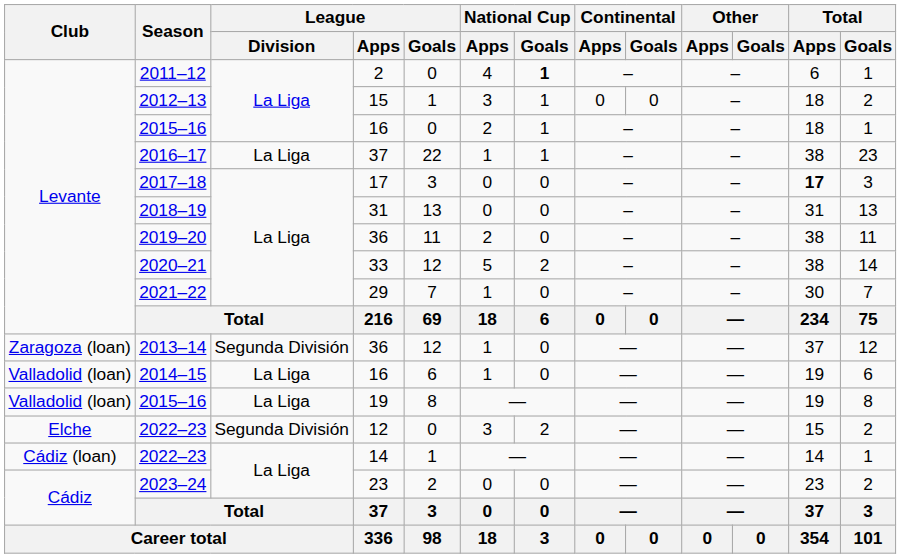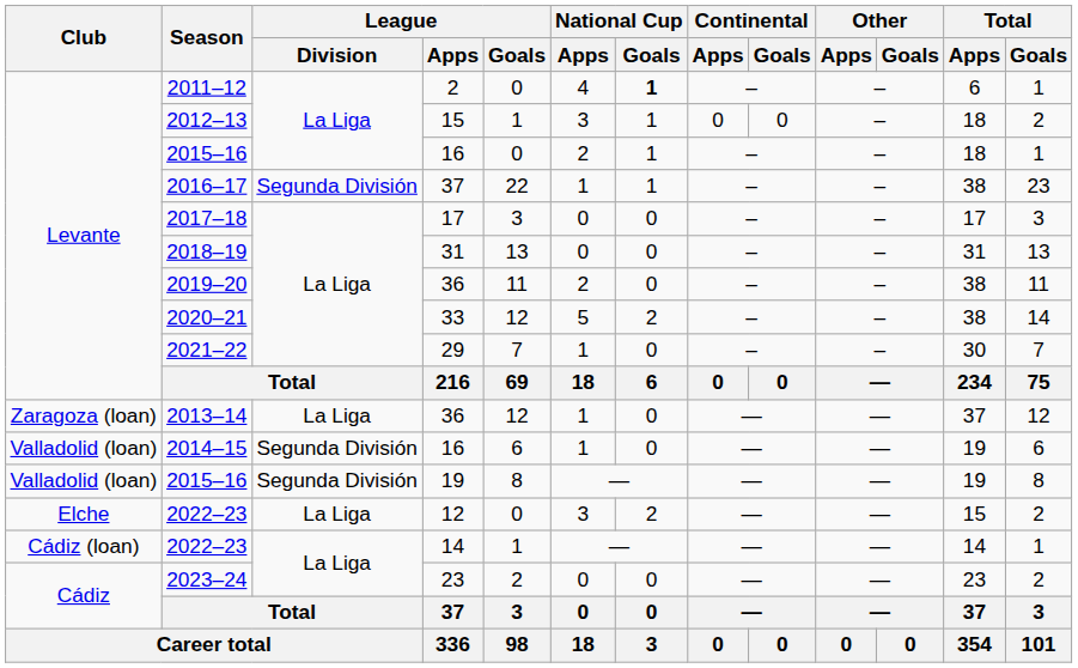 <table class="wikitable" style="text-align: center">
 <tr>
 <th rowspan="2">Club</th>
 <th rowspan="2">Season</th>
 <th colspan="3">League</th>
 <th colspan="2">National Cup</th>
 <th colspan="2">Continental</th>
 <th colspan="2">Other</th>
 <th colspan="2">Total</th>
 </tr>
 <tr>
 <th>Division</th>
 <th>Apps</th>
 <th>Goals</th>
 <th>Apps</th>
 <th>Goals</th>
 <th>Apps</th>
 <th>Goals</th>
 <th>Apps</th>
 <th>Goals</th>
 <th>Apps</th>
 <th>Goals</th>
 </tr>
 <tr>
 <td rowspan="10"><a href='#'>Levante</a></td>
 <td><a href='#'>2011–12</a></td>
 <td rowspan="3"><a href='#'>La Liga</a></td>
 <td>2</td>
 <td>0</td>
 <td>4</td>
 <td><strong>1</strong></td>
 <td colspan="2">–</td>
 <td colspan="2">–</td>
 <td>6</td>
 <td>1</td>
 </tr>
 <tr>
 <td><a href='#'>2012–13</a></td>
 <td>15</td>
 <td>1</td>
 <td>3</td>
 <td>1</td>
 <td>0</td>
 <td>0</td>
 <td colspan="2">–</td>
 <td>18</td>
 <td>2</td>
 </tr>
 <tr>
 <td><a href='#'>2015–16</a></td>
 <td>16</td>
 <td>0</td>
 <td>2</td>
 <td>1</td>
 <td colspan="2">–</td>
 <td colspan="2">–</td>
 <td>18</td>
 <td>1</td>
 </tr>
 <tr>
 <td><a href='#'>2016–17</a></td>
-<td>La Liga</td>
+<td><a href='#'>Segunda División</a></td>
 <td>37</td>
 <td>22</td>
 <td>1</td>
 <td>1</td>
 <td colspan="2">–</td>
 <td colspan="2">–</td>
 <td>38</td>
 <td>23</td>
 </tr>
 <tr>
 <td><a href='#'>2017–18</a></td>
 <td rowspan="5">La Liga</td>
 <td>17</td>
 <td>3</td>
 <td>0</td>
 <td>0</td>
 <td colspan="2">–</td>
 <td colspan="2">–</td>
-<td><strong>17</strong></td>
+<td>17</td>
 <td>3</td>
 </tr>
 <tr>
 <td><a href='#'>2018–19</a></td>
 <td>31</td>
 <td>13</td>
 <td>0</td>
 <td>0</td>
 <td colspan="2">–</td>
 <td colspan="2">–</td>
 <td>31</td>
 <td>13</td>
 </tr>
 <tr>
 <td><a href='#'>2019–20</a></td>
 <td>36</td>
 <td>11</td>
 <td>2</td>
 <td>0</td>
 <td colspan="2">–</td>
 <td colspan="2">–</td>
 <td>38</td>
 <td>11</td>
 </tr>
 <tr>
 <td><a href='#'>2020–21</a></td>
 <td>33</td>
 <td>12</td>
 <td>5</td>
 <td>2</td>
 <td colspan="2">–</td>
 <td colspan="2">–</td>
 <td>38</td>
 <td>14</td>
 </tr>
 <tr>
 <td><a href='#'>2021–22</a></td>
 <td>29</td>
 <td>7</td>
 <td>1</td>
 <td>0</td>
 <td colspan="2">–</td>
 <td colspan="2">–</td>
 <td>30</td>
 <td>7</td>
 </tr>
 <tr>
 <th colspan="2">Total</th>
 <th>216</th>
 <th>69</th>
 <th>18</th>
 <th>6</th>
 <th>0</th>
 <th>0</th>
 <th colspan="2">—</th>
 <th>234</th>
 <th>75</th>
 </tr>
 <tr>
 <td><a href='#'>Zaragoza</a> (loan)</td>
 <td><a href='#'>2013–14</a></td>
-<td>Segunda División</td>
+<td>La Liga</td>
 <td>36</td>
 <td>12</td>
 <td>1</td>
 <td>0</td>
 <td colspan="2">—</td>
 <td colspan="2">—</td>
 <td>37</td>
 <td>12</td>
 </tr>
 <tr>
 <td><a href='#'>Valladolid</a> (loan)</td>
 <td><a href='#'>2014–15</a></td>
-<td>La Liga</td>
+<td>Segunda División</td>
 <td>16</td>
 <td>6</td>
 <td>1</td>
 <td>0</td>
 <td colspan="2">—</td>
 <td colspan="2">—</td>
 <td>19</td>
 <td>6</td>
 </tr>
 <tr>
 <td><a href='#'>Valladolid</a> (loan)</td>
 <td><a href='#'>2015–16</a></td>
-<td>La Liga</td>
+<td>Segunda División</td>
 <td>19</td>
 <td>8</td>
 <td colspan="2">—</td>
 <td colspan="2">—</td>
 <td colspan="2">—</td>
 <td>19</td>
 <td>8</td>
 </tr>
 <tr>
 <td><a href='#'>Elche</a></td>
 <td><a href='#'>2022–23</a></td>
-<td>Segunda División</td>
+<td>La Liga</td>
 <td>12</td>
 <td>0</td>
 <td>3</td>
 <td>2</td>
 <td colspan="2">—</td>
 <td colspan="2">—</td>
 <td>15</td>
 <td>2</td>
 </tr>
 <tr>
 <td><a href='#'>Cádiz</a> (loan)</td>
 <td><a href='#'>2022–23</a></td>
 <td rowspan="2">La Liga</td>
 <td>14</td>
 <td>1</td>
 <td colspan="2">—</td>
 <td colspan="2">—</td>
 <td colspan="2">—</td>
 <td>14</td>
 <td>1</td>
 </tr>
 <tr>
 <td rowspan="2"><a href='#'>Cádiz</a></td>
 <td><a href='#'>2023–24</a></td>
 <td>23</td>
 <td>2</td>
 <td>0</td>
 <td>0</td>
 <td colspan="2">—</td>
 <td colspan="2">—</td>
 <td>23</td>
 <td>2</td>
 </tr>
 <tr>
 <th colspan="2">Total</th>
 <th>37</th>
 <th>3</th>
 <th>0</th>
 <th>0</th>
 <th colspan="2">—</th>
 <th colspan="2">—</th>
 <th>37</th>
 <th>3</th>
 </tr>
 <tr>
 <th colspan="3">Career total</th>
 <th>336</th>
 <th>98</th>
 <th>18</th>
 <th>3</th>
 <th>0</th>
 <th>0</th>
 <th>0</th>
 <th>0</th>
 <th>354</th>
 <th>101</th>
 </tr>
 </table>
